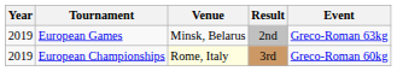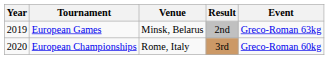 <table class="wikitable" style="font-size:95%;">
 <tr>
 <th>Year</th>
 <th>Tournament</th>
 <th>Venue</th>
 <th>Result</th>
 <th>Event</th>
 </tr>
 <tr>
 <td>2019</td>
 <td><a href='#'>European Games</a></td>
 <td>Minsk, Belarus</td>
 <td align="center" bgcolor="silver">2nd</td>
 <td><a href='#'>Greco-Roman 63kg</a></td>
 </tr>
 <tr>
-<td>2019</td>
+<td>2020</td>
 <td><a href='#'>European Championships</a></td>
-<td style="background: lightyellow;">Rome, Italy</td>
+<td>Rome, Italy</td>
 <td align="center" bgcolor="cc9966">3rd</td>
 <td><a href='#'>Greco-Roman 60kg</a></td>
 </tr>
 </table>
